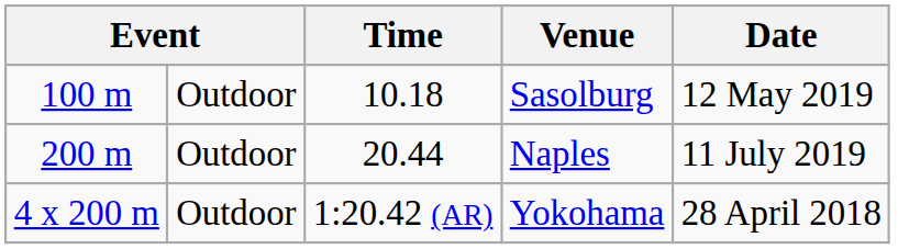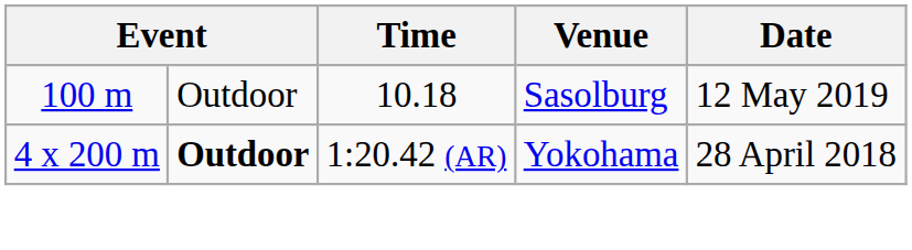 <table class="wikitable" style="border-collapse: collapse; font-size: 95%;">
 <tr>
 <th scope=col colspan=2>Event</th>
 <th scope=col>Time</th>
 <th scope=col>Venue</th>
 <th scope=col>Date</th>
 </tr>
 <tr>
 <td align="center"><a href='#'>100 m</a></td>
 <td>Outdoor</td>
 <td align="center">10.18</td>
 <td> <a href='#'>Sasolburg</a></td>
 <td>12 May 2019</td>
 </tr>
 <tr>
-<td align="center"><a href='#'>200 m</a></td>
-<td>Outdoor</td>
-<td align="center">20.44</td>
-<td> <a href='#'>Naples</a></td>
-<td>11 July 2019</td>
-</tr>
-<tr>
 <td align="center"><a href='#'>4 x 200 m</a></td>
-<td>Outdoor</td>
+<td><strong>Outdoor</strong></td>
 <td align="center">1:20.42 <small><a href='#'>(AR)</a></small></td>
 <td> <a href='#'>Yokohama</a></td>
 <td>28 April 2018</td>
 </tr>
 </table>
